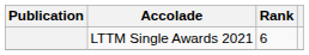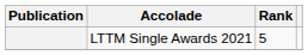 <table class="sortable wikitable plainrowheaders  mw-collapsible">
 <tr>
 <th scope="col">Publication</th>
 <th scope="col" class="unsortable">Accolade</th>
 <th scope="col">Rank</th>
 <th scope="col" class="unsortable"></th>
 </tr>
 <tr>
 <th scope="row"><em></em></th>
 <td>LTTM Single Awards 2021</td>
-<td>6</td>
+<td>5</td>
 <td></td>
 </tr>
 <tr>
 </tr>
 </table>
